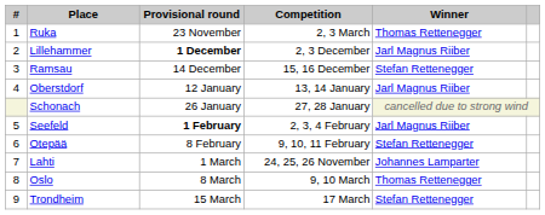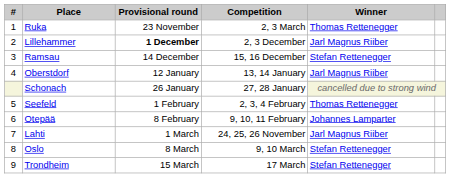 <table class="wikitable plainrowheaders" style="background:#fff; font-size:86%; line-height:16px; border:grey solid 1px; border-collapse:collapse;">
 <tr style="background:#ccc; text-align:center;">
 <th style="background-color: #ccc;" width=20>#</th>
 <th style="background-color: #ccc;" width=130>Place</th>
 <th style="background-color: #ccc;" width=120>Provisional round</th>
 <th style="background-color: #ccc;" width=150>Competition</th>
 <th style="background-color: #ccc;" width=180>Winner</th>
 <th scope="col" style="background:#ccc; width:10px;"></th>
 </tr>
 <tr>
 <td align=center>1</td>
 <td> <a href='#'>Ruka</a></td>
 <td align=right>23 November</td>
 <td align=right>2, 3 March</td>
 <td> <a href='#'>Thomas Rettenegger</a></td>
 <td></td>
 </tr>
 <tr>
 <td align=center>2</td>
 <td> <a href='#'>Lillehammer</a></td>
 <td align=right><strong>1 December</strong></td>
 <td align=right>2, 3 December</td>
 <td> <a href='#'>Jarl Magnus Riiber</a></td>
 <td></td>
 </tr>
 <tr>
 <td align=center>3</td>
 <td> <a href='#'>Ramsau</a></td>
 <td align=right>14 December</td>
 <td align=right>15, 16 December</td>
 <td> <a href='#'>Stefan Rettenegger</a></td>
 <td></td>
 </tr>
 <tr>
 <td align=center>4</td>
 <td> <a href='#'>Oberstdorf</a></td>
 <td align=right>12 January</td>
 <td align=right>13, 14 January</td>
 <td> <a href='#'>Jarl Magnus Riiber</a></td>
 <td></td>
 </tr>
 <tr>
 <td bgcolor="F5F5DC"></td>
 <td> <a href='#'>Schonach</a></td>
 <td align=right>26 January</td>
 <td align=right>27, 28 January</td>
 <td colspan=2 align=center bgcolor="F5F5DC" style=color:#696969><em>cancelled due to strong wind</em></td>
 </tr>
 <tr>
 <td align=center>5</td>
 <td> <a href='#'>Seefeld</a></td>
-<td align=right><strong>1 February</strong></td>
+<td align=right>1 February</td>
 <td align=right>2, 3, 4 February</td>
-<td> <a href='#'>Jarl Magnus Riiber</a></td>
+<td> <a href='#'>Thomas Rettenegger</a></td>
 <td></td>
 </tr>
 <tr>
 <td align=center>6</td>
 <td> <a href='#'>Otepää</a></td>
 <td align=right>8 February</td>
 <td align=right>9, 10, 11 February</td>
-<td> <a href='#'>Stefan Rettenegger</a></td>
+<td> <a href='#'>Johannes Lamparter</a></td>
 <td></td>
 </tr>
 <tr>
 <td align=center>7</td>
 <td> <a href='#'>Lahti</a></td>
 <td align=right>1 March</td>
 <td align=right>24, 25, 26 November</td>
-<td> <a href='#'>Johannes Lamparter</a></td>
+<td> <a href='#'>Jarl Magnus Riiber</a></td>
 <td></td>
 </tr>
 <tr>
 <td align=center>8</td>
 <td> <a href='#'>Oslo</a></td>
 <td align=right>8 March</td>
 <td align=right>9, 10 March</td>
-<td> <a href='#'>Thomas Rettenegger</a></td>
+<td> <a href='#'>Stefan Rettenegger</a></td>
 <td></td>
 </tr>
 <tr>
 <td align=center>9</td>
 <td> <a href='#'>Trondheim</a></td>
 <td align=right>15 March</td>
 <td align=right>17 March</td>
 <td> <a href='#'>Stefan Rettenegger</a></td>
 <td></td>
 </tr>
 </table>
